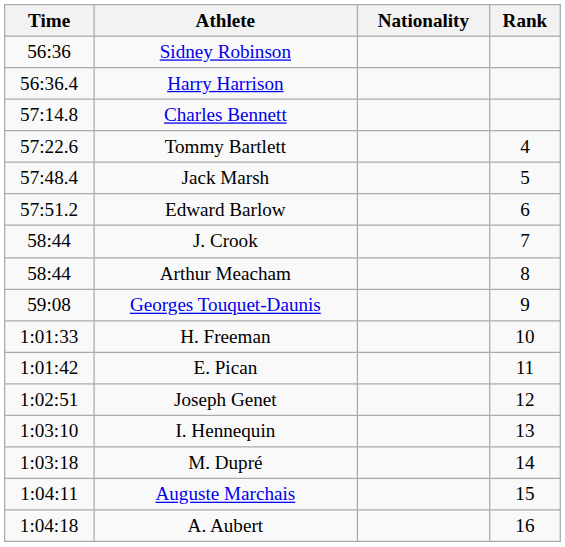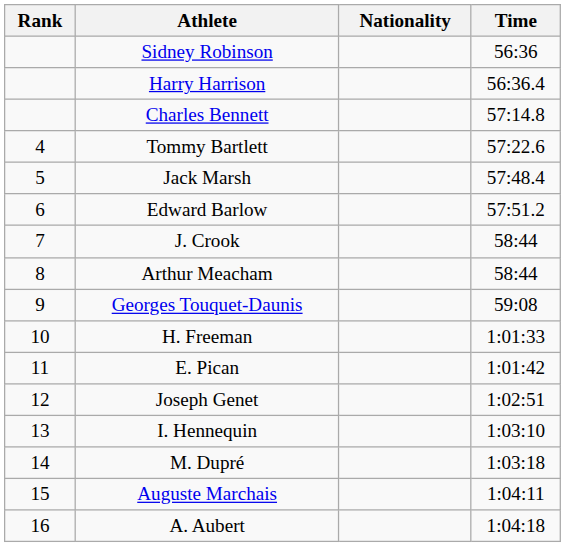 <table class="wikitable sortable" style=" text-align:center; font-size:95%;" width="50%">
 <tr>
-<th>Time</th>
+<th>Rank</th>
 <th>Athlete</th>
 <th>Nationality</th>
-<th>Rank</th>
+<th>Time</th>
 </tr>
 <tr>
-<td>56:36</td>
+<td align=center></td>
 <td><a href='#'>Sidney Robinson</a></td>
 <td></td>
-<td align=center></td>
+<td>56:36</td>
 </tr>
 <tr>
-<td>56:36.4</td>
+<td align=center></td>
 <td><a href='#'>Harry Harrison</a></td>
 <td></td>
-<td align=center></td>
+<td>56:36.4</td>
 </tr>
 <tr>
-<td>57:14.8</td>
+<td align=center></td>
 <td><a href='#'>Charles Bennett</a></td>
 <td></td>
-<td align=center></td>
+<td>57:14.8</td>
 </tr>
 <tr>
-<td>57:22.6</td>
+<td align=center>4</td>
 <td>Tommy Bartlett</td>
 <td></td>
-<td align=center>4</td>
+<td>57:22.6</td>
 </tr>
 <tr>
-<td>57:48.4</td>
+<td align=center>5</td>
 <td>Jack Marsh</td>
 <td></td>
-<td align=center>5</td>
+<td>57:48.4</td>
 </tr>
 <tr>
-<td>57:51.2</td>
+<td align=center>6</td>
 <td>Edward Barlow</td>
 <td></td>
-<td align=center>6</td>
+<td>57:51.2</td>
 </tr>
 <tr>
-<td>58:44</td>
+<td align=center>7</td>
 <td>J. Crook</td>
 <td></td>
-<td align=center>7</td>
+<td>58:44</td>
 </tr>
 <tr>
-<td>58:44</td>
+<td align=center>8</td>
 <td>Arthur Meacham</td>
 <td></td>
-<td align=center>8</td>
+<td>58:44</td>
 </tr>
 <tr>
-<td>59:08</td>
+<td align=center>9</td>
 <td><a href='#'>Georges Touquet-Daunis</a></td>
 <td></td>
-<td align=center>9</td>
+<td>59:08</td>
 </tr>
 <tr>
-<td>1:01:33</td>
+<td align=center>10</td>
 <td>H. Freeman</td>
 <td></td>
-<td align=center>10</td>
+<td>1:01:33</td>
 </tr>
 <tr>
-<td>1:01:42</td>
+<td align=center>11</td>
 <td>E. Pican</td>
 <td></td>
-<td align=center>11</td>
+<td>1:01:42</td>
 </tr>
 <tr>
-<td>1:02:51</td>
+<td align=center>12</td>
 <td>Joseph Genet</td>
 <td></td>
-<td align=center>12</td>
+<td>1:02:51</td>
 </tr>
 <tr>
-<td>1:03:10</td>
+<td align=center>13</td>
 <td>I. Hennequin</td>
 <td></td>
-<td align=center>13</td>
+<td>1:03:10</td>
 </tr>
 <tr>
-<td>1:03:18</td>
+<td align=center>14</td>
 <td>M. Dupré</td>
 <td></td>
-<td align=center>14</td>
+<td>1:03:18</td>
 </tr>
 <tr>
-<td>1:04:11</td>
+<td align=center>15</td>
 <td><a href='#'>Auguste Marchais</a></td>
 <td></td>
-<td align=center>15</td>
+<td>1:04:11</td>
 </tr>
 <tr>
-<td>1:04:18</td>
+<td align=center>16</td>
 <td>A. Aubert</td>
 <td></td>
-<td align=center>16</td>
+<td>1:04:18</td>
 </tr>
 </table>
